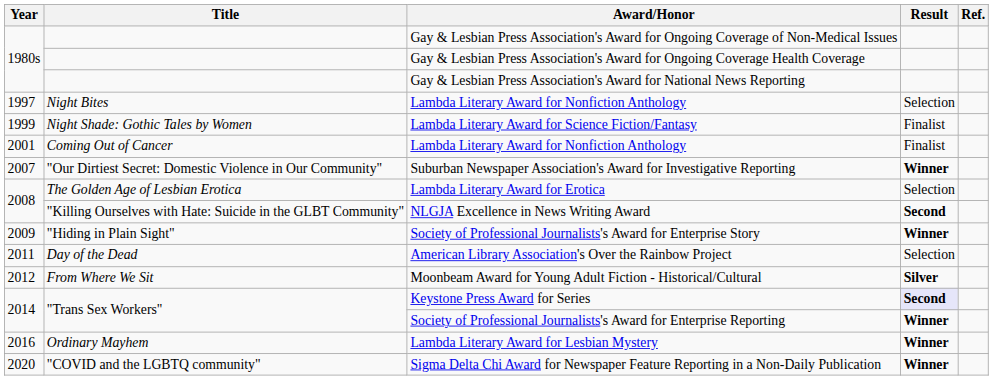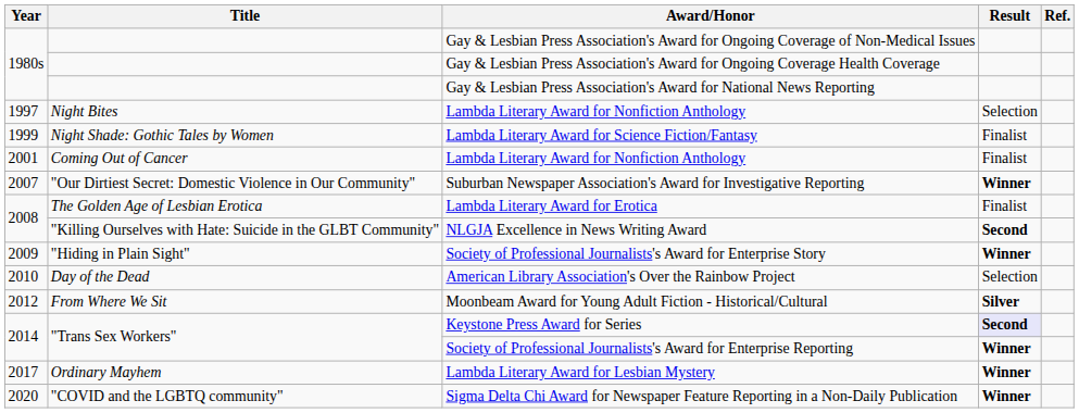 <table class="wikitable">
 <tr>
 <th>Year</th>
 <th>Title</th>
 <th>Award/Honor</th>
 <th>Result</th>
 <th>Ref.</th>
 </tr>
 <tr>
 <td rowspan="3">1980s</td>
 <td></td>
 <td>Gay & Lesbian Press Association's Award for Ongoing Coverage of Non-Medical Issues</td>
 <td></td>
 <td></td>
 </tr>
 <tr>
 <td></td>
 <td>Gay & Lesbian Press Association's Award for  Ongoing Coverage Health Coverage</td>
 <td></td>
 <td></td>
 </tr>
 <tr>
 <td></td>
 <td>Gay & Lesbian Press Association's Award for National News Reporting</td>
 <td></td>
 <td></td>
 </tr>
 <tr>
 <td>1997</td>
 <td><em>Night Bites</em></td>
 <td><a href='#'>Lambda Literary Award for Nonfiction Anthology</a></td>
 <td>Selection</td>
 <td></td>
 </tr>
 <tr>
 <td>1999</td>
 <td><em>Night Shade: Gothic Tales by Women</em></td>
 <td><a href='#'>Lambda Literary Award for Science Fiction/Fantasy</a></td>
 <td>Finalist</td>
 <td></td>
 </tr>
 <tr>
 <td>2001</td>
 <td><em>Coming Out of Cancer</em></td>
 <td><a href='#'>Lambda Literary Award for Nonfiction Anthology</a></td>
 <td>Finalist</td>
 <td></td>
 </tr>
 <tr>
 <td>2007</td>
 <td>"Our Dirtiest Secret: Domestic Violence in Our Community"</td>
 <td>Suburban Newspaper Association's Award for Investigative Reporting</td>
 <td><strong>Winner</strong></td>
 <td></td>
 </tr>
 <tr>
 <td rowspan="2">2008</td>
 <td><em>The Golden Age of Lesbian Erotica</em></td>
 <td><a href='#'>Lambda Literary Award for Erotica</a></td>
-<td>Selection</td>
+<td>Finalist</td>
 <td></td>
 </tr>
 <tr>
 <td>"Killing Ourselves with Hate: Suicide in the GLBT Community"</td>
 <td><a href='#'>NLGJA</a> Excellence in News Writing Award</td>
 <td><strong>Second</strong></td>
 <td></td>
 </tr>
 <tr>
 <td>2009</td>
 <td>"Hiding in Plain Sight"</td>
 <td><a href='#'>Society of Professional Journalists</a>'s Award for Enterprise Story</td>
 <td><strong>Winner</strong></td>
 <td></td>
 </tr>
 <tr>
-<td>2011</td>
+<td>2010</td>
 <td><em>Day of the Dead</em></td>
 <td><a href='#'>American Library Association</a>'s Over the Rainbow Project</td>
 <td>Selection</td>
 <td></td>
 </tr>
 <tr>
 <td>2012</td>
 <td><em>From Where We Sit</em></td>
 <td>Moonbeam Award for Young Adult Fiction - Historical/Cultural</td>
 <td><strong>Silver</strong></td>
 <td></td>
 </tr>
 <tr>
 <td rowspan="2">2014</td>
 <td rowspan="2">"Trans Sex Workers"</td>
 <td><a href='#'>Keystone Press Award</a> for Series</td>
 <td style="background: lavender;"><strong>Second</strong></td>
 <td></td>
 </tr>
 <tr>
 <td><a href='#'>Society of Professional Journalists</a>'s Award for Enterprise Reporting</td>
 <td><strong>Winner</strong></td>
 <td></td>
 </tr>
 <tr>
-<td>2016</td>
+<td>2017</td>
 <td><em>Ordinary Mayhem</em></td>
 <td><a href='#'>Lambda Literary Award for Lesbian Mystery</a></td>
 <td><strong>Winner</strong></td>
 <td></td>
 </tr>
 <tr>
 <td>2020</td>
 <td>"COVID and the LGBTQ community"</td>
 <td><a href='#'>Sigma Delta Chi Award</a> for Newspaper Feature Reporting in a Non-Daily Publication</td>
 <td><strong>Winner</strong></td>
 <td></td>
 </tr>
 </table>
